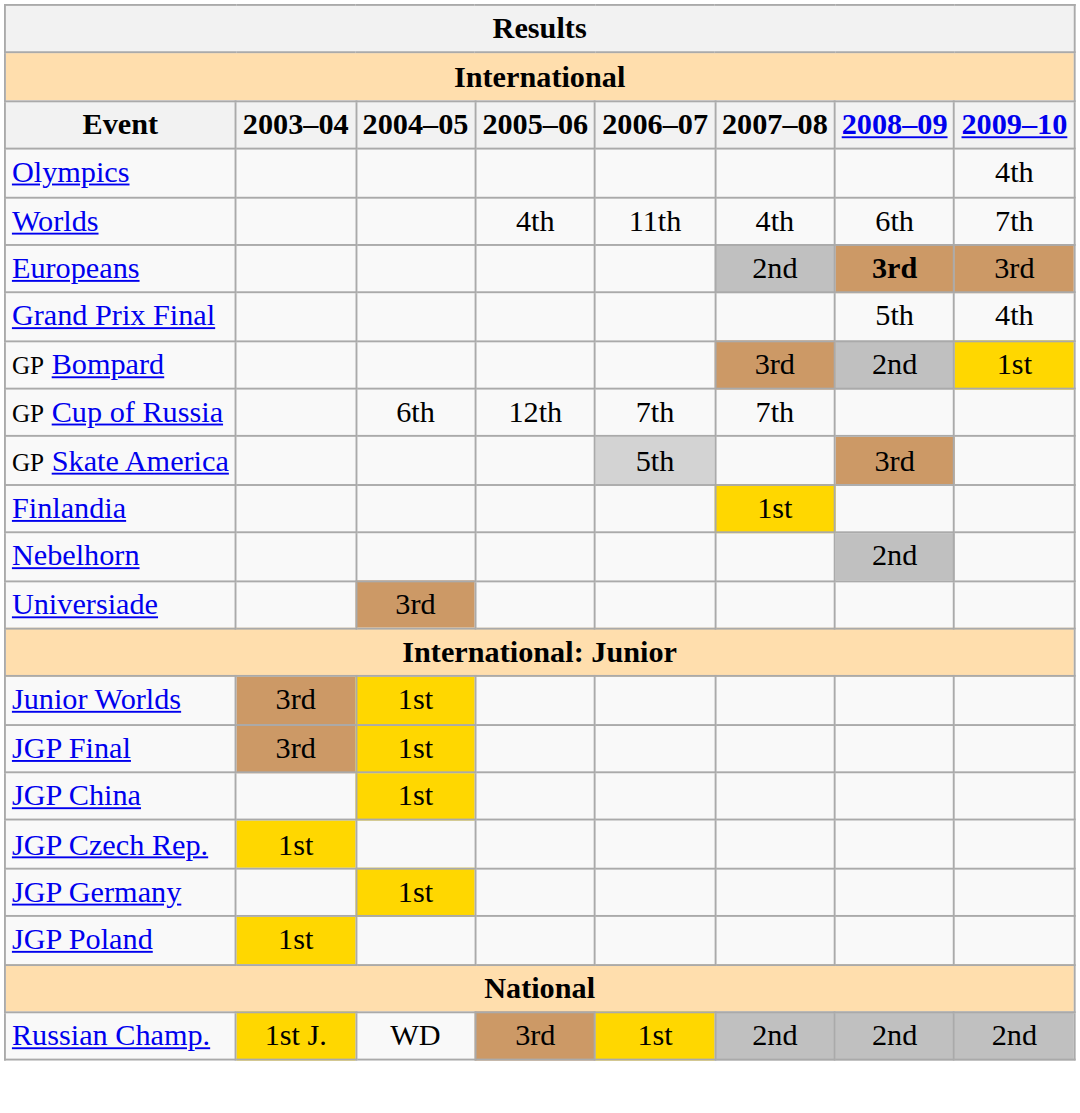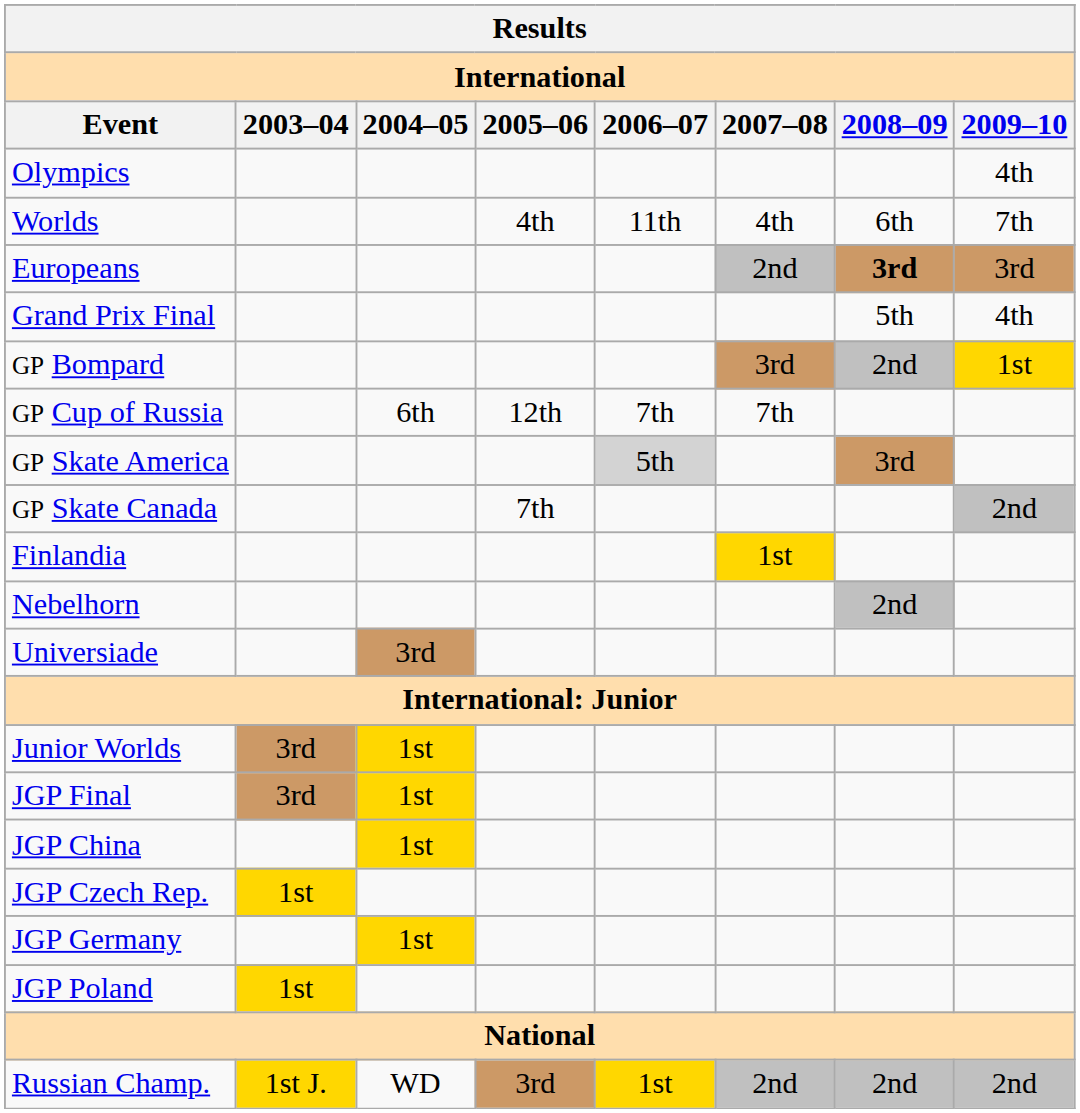 <table class="wikitable" style="text-align:center">
 <tr>
 <th colspan=8 align=center>Results</th>
 </tr>
 <tr>
 <th style="background-color: #ffdead; " colspan=8 align=center>International</th>
 </tr>
 <tr>
 <th>Event</th>
 <th>2003–04</th>
 <th>2004–05</th>
 <th>2005–06</th>
 <th>2006–07</th>
 <th>2007–08</th>
 <th><a href='#'>2008–09</a></th>
 <th><a href='#'>2009–10</a></th>
 </tr>
 <tr>
 <td align=left><a href='#'>Olympics</a></td>
 <td></td>
 <td></td>
 <td></td>
 <td></td>
 <td></td>
 <td></td>
 <td>4th</td>
 </tr>
 <tr>
 <td align=left><a href='#'>Worlds</a></td>
 <td></td>
 <td></td>
 <td>4th</td>
 <td>11th</td>
 <td>4th</td>
 <td>6th</td>
 <td>7th</td>
 </tr>
 <tr>
 <td align=left><a href='#'>Europeans</a></td>
 <td></td>
 <td></td>
 <td></td>
 <td></td>
 <td bgcolor=silver>2nd</td>
 <td bgcolor=cc9966><strong>3rd</strong></td>
 <td bgcolor=cc9966>3rd</td>
 </tr>
 <tr>
 <td align=left><a href='#'>Grand Prix Final</a></td>
 <td></td>
 <td></td>
 <td></td>
 <td></td>
 <td></td>
 <td>5th</td>
 <td>4th</td>
 </tr>
 <tr>
 <td align=left><small>GP</small> <a href='#'>Bompard</a></td>
 <td></td>
 <td></td>
 <td></td>
 <td></td>
 <td bgcolor=cc9966>3rd</td>
 <td bgcolor=silver>2nd</td>
 <td bgcolor=gold>1st</td>
 </tr>
 <tr>
 <td align=left><small>GP</small> <a href='#'>Cup of Russia</a></td>
 <td></td>
 <td>6th</td>
 <td>12th</td>
 <td>7th</td>
 <td>7th</td>
 <td></td>
 <td></td>
 </tr>
 <tr>
 <td align=left><small>GP</small> <a href='#'>Skate America</a></td>
 <td></td>
 <td></td>
 <td></td>
 <td style="background: lightgrey;">5th</td>
 <td></td>
 <td bgcolor=cc9966>3rd</td>
 <td></td>
+</tr>
+<tr>
+<td align=left><small>GP</small> <a href='#'>Skate Canada</a></td>
+<td></td>
+<td></td>
+<td>7th</td>
+<td></td>
+<td></td>
+<td></td>
+<td bgcolor=silver>2nd</td>
 </tr>
 <tr>
 <td align=left><a href='#'>Finlandia</a></td>
 <td></td>
 <td></td>
 <td></td>
 <td></td>
 <td bgcolor=gold>1st</td>
 <td></td>
 <td></td>
 </tr>
 <tr>
 <td align=left><a href='#'>Nebelhorn</a></td>
 <td></td>
 <td></td>
 <td></td>
 <td></td>
 <td></td>
 <td bgcolor=silver>2nd</td>
 <td></td>
 </tr>
 <tr>
 <td align=left><a href='#'>Universiade</a></td>
 <td></td>
 <td bgcolor=cc9966>3rd</td>
 <td></td>
 <td></td>
 <td></td>
 <td></td>
 <td></td>
 </tr>
 <tr>
 <th style="background-color: #ffdead; " colspan=8 align=center>International: Junior</th>
 </tr>
 <tr>
 <td align=left><a href='#'>Junior Worlds</a></td>
 <td bgcolor=cc9966>3rd</td>
 <td bgcolor=gold>1st</td>
 <td></td>
 <td></td>
 <td></td>
 <td></td>
 <td></td>
 </tr>
 <tr>
 <td align=left><a href='#'>JGP Final</a></td>
 <td bgcolor=cc9966>3rd</td>
 <td bgcolor=gold>1st</td>
 <td></td>
 <td></td>
 <td></td>
 <td></td>
 <td></td>
 </tr>
 <tr>
 <td align=left><a href='#'>JGP China</a></td>
 <td></td>
 <td bgcolor=gold>1st</td>
 <td></td>
 <td></td>
 <td></td>
 <td></td>
 <td></td>
 </tr>
 <tr>
 <td align=left><a href='#'>JGP Czech Rep.</a></td>
 <td bgcolor=gold>1st</td>
 <td></td>
 <td></td>
 <td></td>
 <td></td>
 <td></td>
 <td></td>
 </tr>
 <tr>
 <td align=left><a href='#'>JGP Germany</a></td>
 <td></td>
 <td bgcolor=gold>1st</td>
 <td></td>
 <td></td>
 <td></td>
 <td></td>
 <td></td>
 </tr>
 <tr>
 <td align=left><a href='#'>JGP Poland</a></td>
 <td bgcolor=gold>1st</td>
 <td></td>
 <td></td>
 <td></td>
 <td></td>
 <td></td>
 <td></td>
 </tr>
 <tr>
 <th style="background-color: #ffdead; " colspan=8 align=center>National</th>
 </tr>
 <tr>
 <td align=left><a href='#'>Russian Champ.</a></td>
 <td bgcolor=gold>1st J.</td>
 <td>WD</td>
 <td bgcolor=cc9966>3rd</td>
 <td bgcolor=gold>1st</td>
 <td bgcolor=silver>2nd</td>
 <td bgcolor=silver>2nd</td>
 <td bgcolor=silver>2nd</td>
 </tr>
 </table>
